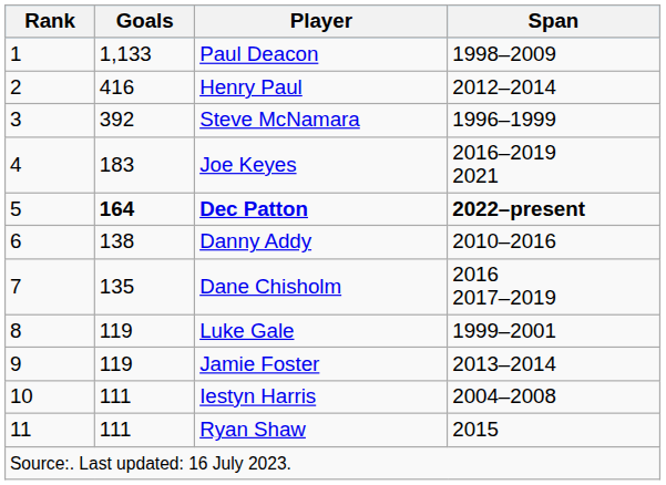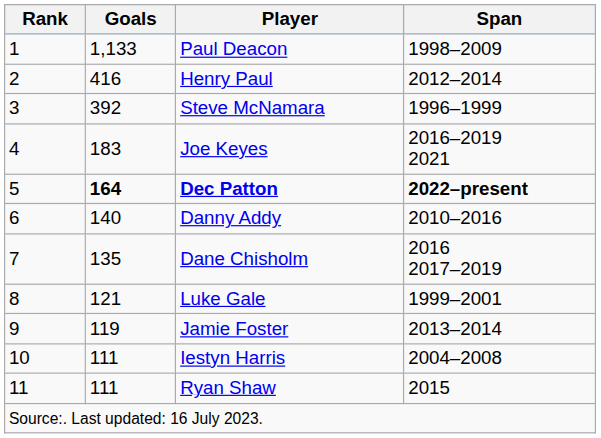 <table class="wikitable" style="width:40%;">
 <tr style="background:#87cefa;">
 <th>Rank</th>
 <th>Goals</th>
 <th>Player</th>
 <th>Span</th>
 </tr>
 <tr>
 <td>1</td>
 <td>1,133</td>
 <td> <a href='#'>Paul Deacon</a></td>
 <td>1998–2009</td>
 </tr>
 <tr>
 <td>2</td>
 <td>416</td>
 <td> <a href='#'>Henry Paul</a></td>
 <td>2012–2014</td>
 </tr>
 <tr>
 <td>3</td>
 <td>392</td>
 <td> <a href='#'>Steve McNamara</a></td>
 <td>1996–1999</td>
 </tr>
 <tr>
 <td>4</td>
 <td>183</td>
 <td> <a href='#'>Joe Keyes</a></td>
 <td>2016–2019 <br> 2021</td>
 </tr>
 <tr>
 <td>5</td>
 <td><strong>164</strong></td>
 <td><strong> <a href='#'>Dec Patton</a></strong></td>
 <td><strong>2022–present</strong></td>
 </tr>
 <tr>
 <td>6</td>
-<td>138</td>
+<td>140</td>
 <td> <a href='#'>Danny Addy</a></td>
 <td>2010–2016</td>
 </tr>
 <tr>
 <td>7</td>
 <td>135</td>
 <td> <a href='#'>Dane Chisholm</a></td>
 <td>2016 <br> 2017–2019</td>
 </tr>
 <tr>
 <td>8</td>
-<td>119</td>
+<td>121</td>
 <td> <a href='#'>Luke Gale</a></td>
 <td>1999–2001</td>
 </tr>
 <tr>
 <td>9</td>
 <td>119</td>
 <td> <a href='#'>Jamie Foster</a></td>
 <td>2013–2014</td>
 </tr>
 <tr>
 <td>10</td>
 <td>111</td>
 <td> <a href='#'>Iestyn Harris</a></td>
 <td>2004–2008</td>
 </tr>
 <tr>
 <td>11</td>
 <td>111</td>
 <td> <a href='#'>Ryan Shaw</a></td>
 <td>2015</td>
 </tr>
 <tr>
 <td colspan=4><small>Source:. Last updated: 16 July 2023.</small></td>
 </tr>
 </table>
